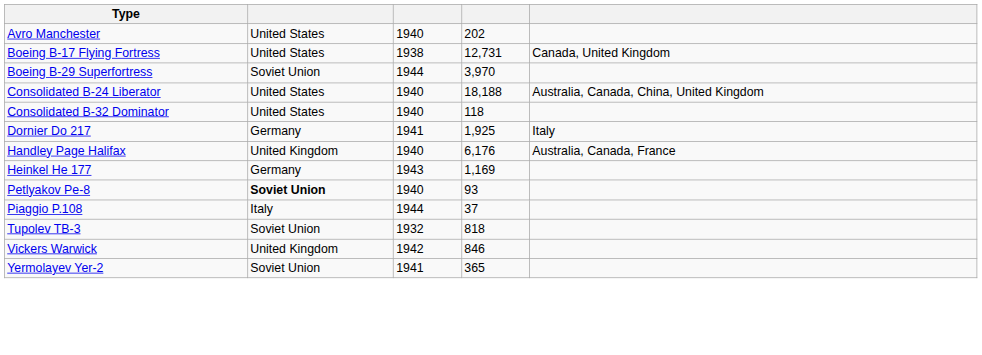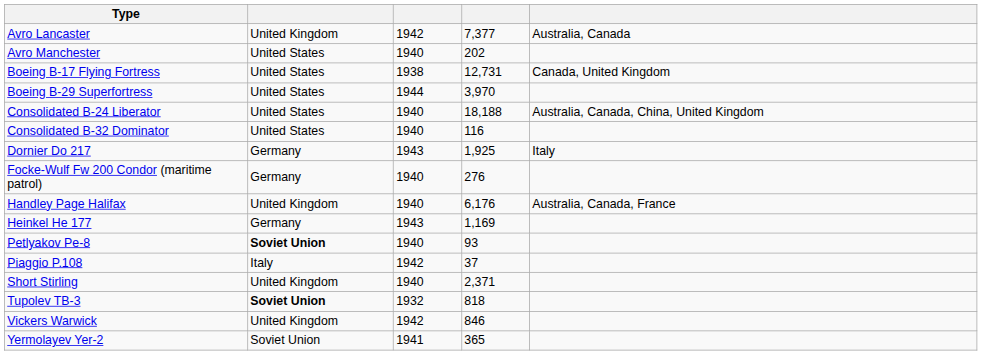 <table class="wikitable sortable" border=1 style=width:100%>
 <tr>
 <th style=width:25%>Type</th>
 <th style=width:15%></th>
 <th style=width:7%></th>
 <th style=width:7%></th>
 <th></th>
+</tr>
+<tr>
+<td><a href='#'>Avro Lancaster</a></td>
+<td>United Kingdom</td>
+<td>1942</td>
+<td>7,377</td>
+<td>Australia, Canada</td>
 </tr>
 <tr>
 <td><a href='#'>Avro Manchester</a></td>
 <td>United States</td>
 <td>1940</td>
 <td>202</td>
 <td></td>
 </tr>
 <tr>
 <td><a href='#'>Boeing B-17 Flying Fortress</a></td>
 <td>United States</td>
 <td>1938</td>
 <td>12,731</td>
 <td>Canada, United Kingdom</td>
 </tr>
 <tr>
 <td><a href='#'>Boeing B-29 Superfortress</a></td>
-<td>Soviet Union</td>
+<td>United States</td>
 <td>1944</td>
 <td>3,970</td>
 <td></td>
 </tr>
 <tr>
 <td><a href='#'>Consolidated B-24 Liberator</a></td>
 <td>United States</td>
 <td>1940</td>
 <td>18,188</td>
 <td>Australia, Canada, China, United Kingdom</td>
 </tr>
 <tr>
 <td><a href='#'>Consolidated B-32 Dominator</a></td>
 <td>United States</td>
 <td>1940</td>
-<td>118</td>
+<td>116</td>
 <td></td>
 </tr>
 <tr>
 <td><a href='#'>Dornier Do 217</a></td>
 <td>Germany</td>
-<td>1941</td>
+<td>1943</td>
 <td>1,925</td>
 <td>Italy</td>
+</tr>
+<tr>
+<td><a href='#'>Focke-Wulf Fw 200 Condor</a> (maritime patrol)</td>
+<td>Germany</td>
+<td>1940</td>
+<td>276</td>
+<td></td>
 </tr>
 <tr>
 <td><a href='#'>Handley Page Halifax</a></td>
 <td>United Kingdom</td>
 <td>1940</td>
 <td>6,176</td>
 <td>Australia, Canada, France</td>
 </tr>
 <tr>
 <td><a href='#'>Heinkel He 177</a></td>
 <td>Germany</td>
 <td>1943</td>
 <td>1,169</td>
 <td></td>
 </tr>
 <tr>
 <td><a href='#'>Petlyakov Pe-8</a></td>
 <td><strong>Soviet Union</strong></td>
 <td>1940</td>
 <td>93</td>
 <td></td>
 </tr>
 <tr>
 <td><a href='#'>Piaggio P.108</a></td>
 <td>Italy</td>
-<td>1944</td>
+<td>1942</td>
 <td>37</td>
 <td></td>
 </tr>
 <tr>
+<td><a href='#'>Short Stirling</a></td>
+<td>United Kingdom</td>
+<td>1940</td>
+<td>2,371</td>
+<td></td>
+</tr>
+<tr>
 <td><a href='#'>Tupolev TB-3</a></td>
-<td>Soviet Union</td>
+<td><strong>Soviet Union</strong></td>
 <td>1932</td>
 <td>818</td>
 <td></td>
 </tr>
 <tr>
 <td><a href='#'>Vickers Warwick</a></td>
 <td>United Kingdom</td>
 <td>1942</td>
 <td>846</td>
 <td></td>
 </tr>
 <tr>
 <td><a href='#'>Yermolayev Yer-2</a></td>
 <td>Soviet Union</td>
 <td>1941</td>
 <td>365</td>
 <td></td>
 </tr>
 </table>
